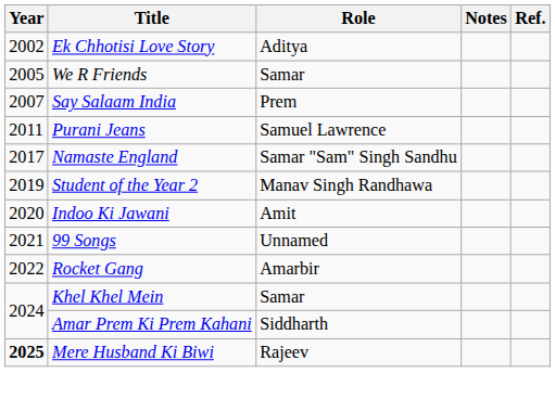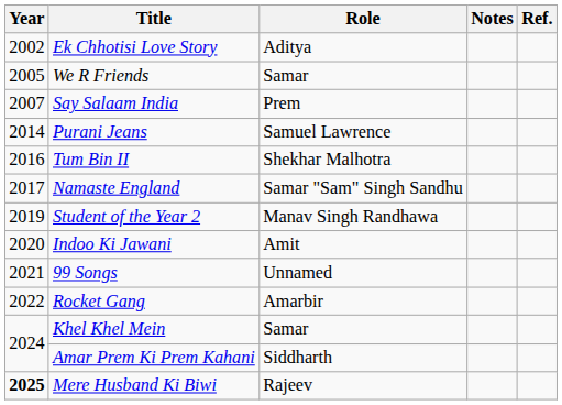 <table class="wikitable">
 <tr>
 <th>Year</th>
 <th>Title</th>
 <th>Role</th>
 <th>Notes</th>
 <th>Ref.</th>
 </tr>
 <tr>
 <td>2002</td>
 <td><em><a href='#'>Ek Chhotisi Love Story</a></em></td>
 <td>Aditya</td>
 <td></td>
 <td></td>
 </tr>
 <tr>
 <td>2005</td>
 <td><em>We R Friends</em></td>
 <td>Samar</td>
 <td></td>
 <td></td>
 </tr>
 <tr>
 <td>2007</td>
 <td><em><a href='#'>Say Salaam India</a></em></td>
 <td>Prem</td>
 <td></td>
 <td></td>
 </tr>
 <tr>
-<td>2011</td>
+<td>2014</td>
 <td><em><a href='#'>Purani Jeans</a></em></td>
 <td>Samuel Lawrence</td>
+<td></td>
+<td></td>
+</tr>
+<tr>
+<td>2016</td>
+<td><em><a href='#'>Tum Bin II</a></em></td>
+<td>Shekhar Malhotra</td>
 <td></td>
 <td></td>
 </tr>
 <tr>
 <td>2017</td>
 <td><em><a href='#'>Namaste England</a></em></td>
 <td>Samar "Sam" Singh Sandhu</td>
 <td></td>
 <td></td>
 </tr>
 <tr>
 <td>2019</td>
 <td><em><a href='#'>Student of the Year 2</a></em></td>
 <td>Manav Singh Randhawa</td>
 <td></td>
 <td></td>
 </tr>
 <tr>
 <td>2020</td>
 <td><em><a href='#'>Indoo Ki Jawani</a></em></td>
 <td>Amit</td>
 <td></td>
 <td></td>
 </tr>
 <tr>
 <td>2021</td>
 <td><em><a href='#'>99 Songs</a></em></td>
 <td>Unnamed</td>
 <td></td>
 <td></td>
 </tr>
 <tr>
 <td>2022</td>
 <td><em><a href='#'>Rocket Gang</a></em></td>
 <td>Amarbir</td>
 <td></td>
 <td></td>
 </tr>
 <tr>
 <td rowspan="2">2024</td>
 <td><em><a href='#'>Khel Khel Mein</a></em></td>
 <td>Samar</td>
 <td></td>
 <td style="text-align:center;"></td>
 </tr>
 <tr>
 <td><em><a href='#'>Amar Prem Ki Prem Kahani</a></em></td>
 <td>Siddharth</td>
 <td></td>
 <td></td>
 </tr>
 <tr>
 <td><strong>2025</strong></td>
 <td><em><a href='#'>Mere Husband Ki Biwi</a></em></td>
 <td>Rajeev</td>
 <td></td>
 <td></td>
 </tr>
 </table>
